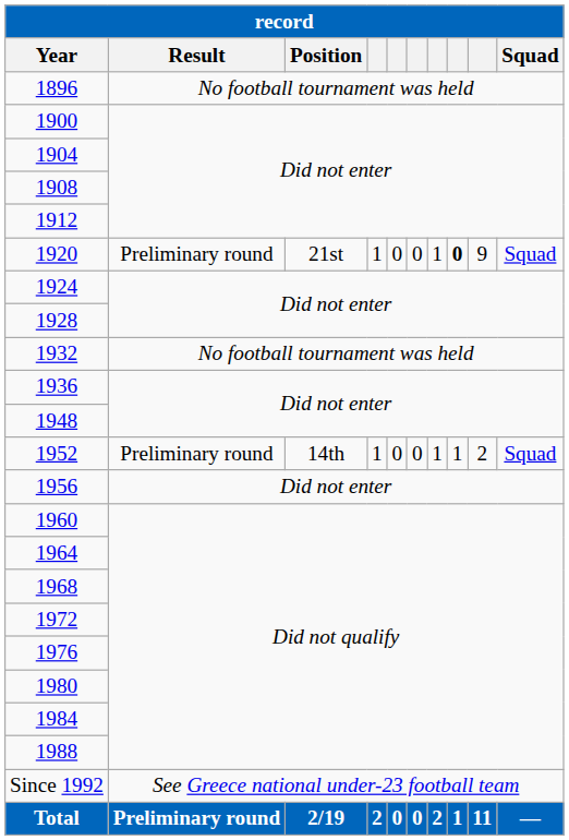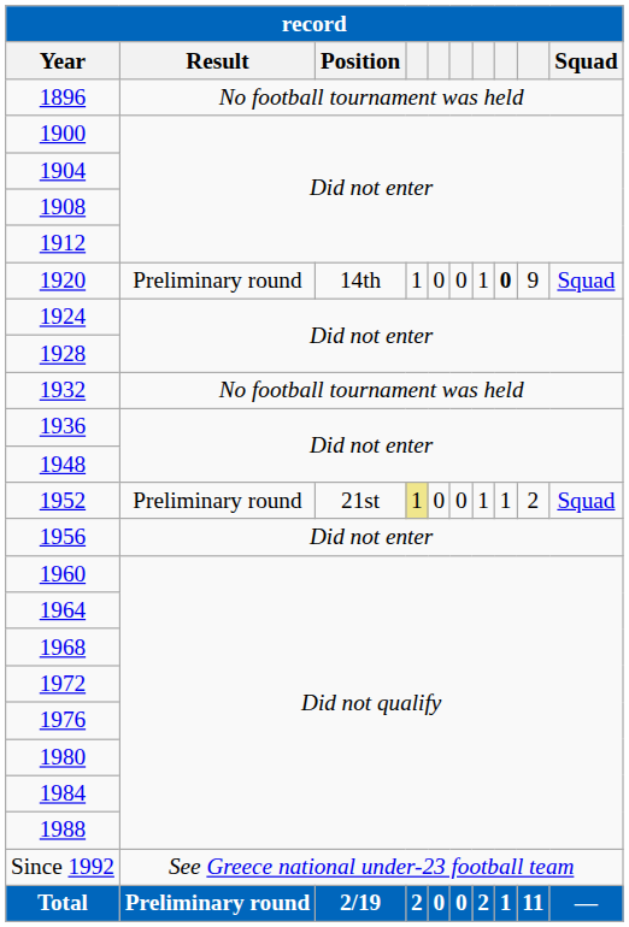 <table class="wikitable" style="text-align: center;">
 <tr>
 <th style="color:white; background:#0066bc;" colspan=10><a href='#'></a> record</th>
 </tr>
 <tr>
 <th>Year</th>
 <th>Result</th>
 <th>Position</th>
 <th></th>
 <th></th>
 <th></th>
 <th></th>
 <th></th>
 <th></th>
 <th>Squad</th>
 </tr>
 <tr>
 <td> <a href='#'>1896</a></td>
 <td colspan=9><em>No football tournament was held</em></td>
 </tr>
 <tr>
 <td> <a href='#'>1900</a></td>
 <td colspan=9 rowspan=4><em>Did not enter</em></td>
 </tr>
 <tr>
 <td> <a href='#'>1904</a></td>
 </tr>
 <tr>
 <td> <a href='#'>1908</a></td>
 </tr>
 <tr>
 <td> <a href='#'>1912</a></td>
 </tr>
 <tr>
 <td> <a href='#'>1920</a></td>
 <td>Preliminary round</td>
-<td>21st</td>
+<td>14th</td>
 <td>1</td>
 <td>0</td>
 <td>0</td>
 <td>1</td>
 <td><strong>0</strong></td>
 <td>9</td>
 <td><a href='#'>Squad</a></td>
 </tr>
 <tr>
 <td> <a href='#'>1924</a></td>
 <td colspan=9 rowspan=2><em>Did not enter</em></td>
 </tr>
 <tr>
 <td> <a href='#'>1928</a></td>
 </tr>
 <tr>
 <td> <a href='#'>1932</a></td>
 <td colspan=9><em>No football tournament was held</em></td>
 </tr>
 <tr>
 <td> <a href='#'>1936</a></td>
 <td colspan=9 rowspan=2><em>Did not enter</em></td>
 </tr>
 <tr>
 <td> <a href='#'>1948</a></td>
 </tr>
 <tr>
 <td> <a href='#'>1952</a></td>
 <td>Preliminary round</td>
-<td>14th</td>
-<td>1</td>
+<td>21st</td>
+<td style="background: khaki;">1</td>
 <td>0</td>
 <td>0</td>
 <td>1</td>
 <td>1</td>
 <td>2</td>
 <td><a href='#'>Squad</a></td>
 </tr>
 <tr>
 <td> <a href='#'>1956</a></td>
 <td colspan=9><em>Did not enter</em></td>
 </tr>
 <tr>
 <td> <a href='#'>1960</a></td>
 <td colspan=9 rowspan=8><em>Did not qualify</em></td>
 </tr>
 <tr>
 <td> <a href='#'>1964</a></td>
 </tr>
 <tr>
 <td> <a href='#'>1968</a></td>
 </tr>
 <tr>
 <td> <a href='#'>1972</a></td>
 </tr>
 <tr>
 <td> <a href='#'>1976</a></td>
 </tr>
 <tr>
 <td> <a href='#'>1980</a></td>
 </tr>
 <tr>
 <td> <a href='#'>1984</a></td>
 </tr>
 <tr>
 <td> <a href='#'>1988</a></td>
 </tr>
 <tr>
 <td>Since <a href='#'>1992</a></td>
 <td colspan=9><em>See <a href='#'>Greece national under-23 football team</a></em></td>
 </tr>
 <tr>
 <th style="color:white; background:#0066bc;">Total</th>
 <th style="color:white; background:#0066bc;">Preliminary round</th>
 <th style="color:white; background:#0066bc;">2/19</th>
 <th style="color:white; background:#0066bc;">2</th>
 <th style="color:white; background:#0066bc;">0</th>
 <th style="color:white; background:#0066bc;">0</th>
 <th style="color:white; background:#0066bc;">2</th>
 <th style="color:white; background:#0066bc;">1</th>
 <th style="color:white; background:#0066bc;">11</th>
 <th style="color:white; background:#0066bc;">—</th>
 </tr>
 </table>
